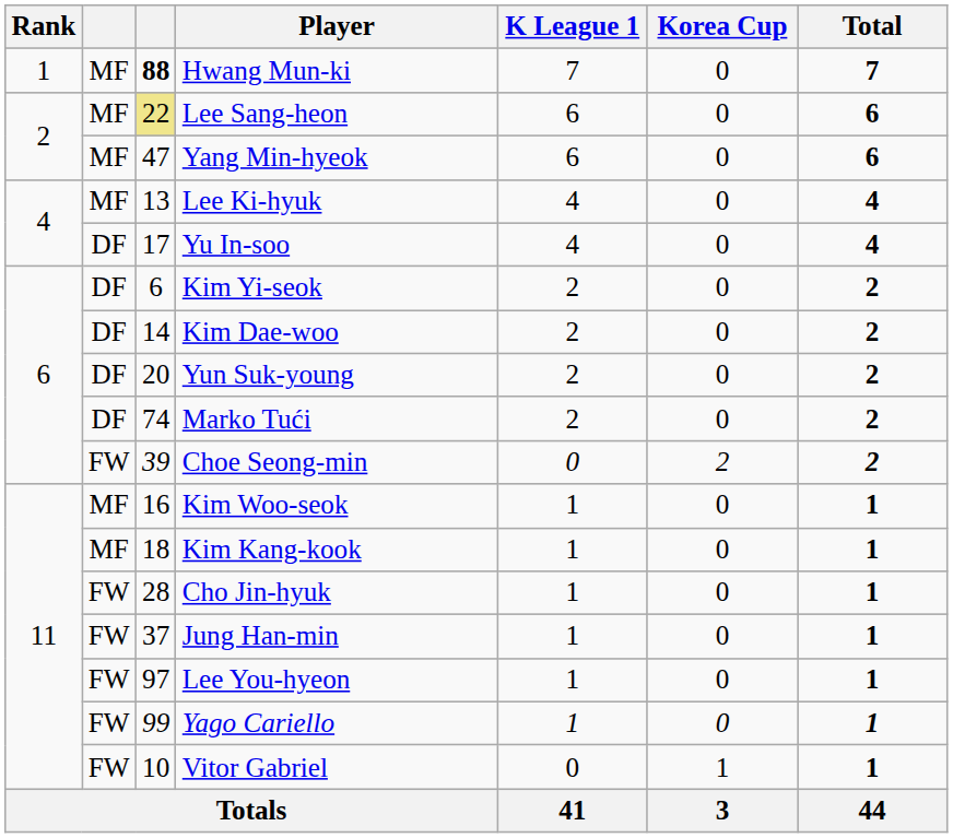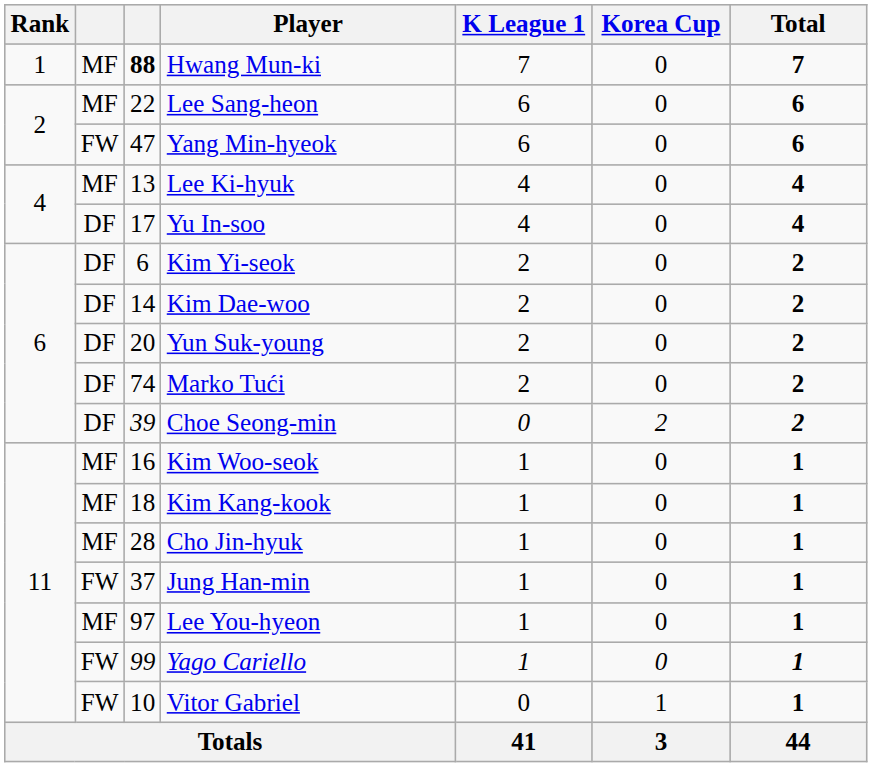 <table class="wikitable sortable" style="text-align: center;">
 <tr>
 <th width=10>Rank</th>
 <th width=10></th>
 <th width=10></th>
 <th width=180>Player</th>
 <th width=80><a href='#'>K League 1</a></th>
 <th width=80><a href='#'>Korea Cup</a></th>
 <th width=80>Total</th>
 </tr>
 <tr>
 <td>1</td>
 <td>MF</td>
 <td><strong>88</strong></td>
 <td align=left> <a href='#'>Hwang Mun-ki</a></td>
 <td>7</td>
 <td>0</td>
 <td><strong>7</strong></td>
 </tr>
 <tr>
 <td rowspan="2">2</td>
 <td>MF</td>
-<td style="background: khaki;">22</td>
+<td>22</td>
 <td align=left> <a href='#'>Lee Sang-heon</a></td>
 <td>6</td>
 <td>0</td>
 <td><strong>6</strong></td>
 </tr>
 <tr>
-<td>MF</td>
+<td>FW</td>
 <td>47</td>
 <td align=left> <a href='#'>Yang Min-hyeok</a></td>
 <td>6</td>
 <td>0</td>
 <td><strong>6</strong></td>
 </tr>
 <tr>
 <td rowspan="2">4</td>
 <td>MF</td>
 <td>13</td>
 <td align=left> <a href='#'>Lee Ki-hyuk</a></td>
 <td>4</td>
 <td>0</td>
 <td><strong>4</strong></td>
 </tr>
 <tr>
 <td>DF</td>
 <td>17</td>
 <td align=left> <a href='#'>Yu In-soo</a></td>
 <td>4</td>
 <td>0</td>
 <td><strong>4</strong></td>
 </tr>
 <tr>
 <td rowspan="5">6</td>
 <td>DF</td>
 <td>6</td>
 <td align=left> <a href='#'>Kim Yi-seok</a></td>
 <td>2</td>
 <td>0</td>
 <td><strong>2</strong></td>
 </tr>
 <tr>
 <td>DF</td>
 <td>14</td>
 <td align=left> <a href='#'>Kim Dae-woo</a></td>
 <td>2</td>
 <td>0</td>
 <td><strong>2</strong></td>
 </tr>
 <tr>
 <td>DF</td>
 <td>20</td>
 <td align=left> <a href='#'>Yun Suk-young</a></td>
 <td>2</td>
 <td>0</td>
 <td><strong>2</strong></td>
 </tr>
 <tr>
 <td>DF</td>
 <td>74</td>
 <td align=left> <a href='#'>Marko Tući</a></td>
 <td>2</td>
 <td>0</td>
 <td><strong>2</strong></td>
 </tr>
 <tr>
-<td>FW</td>
+<td>DF</td>
 <td><em>39</em></td>
 <td align=left> <a href='#'>Choe Seong-min</a></td>
 <td><em>0</em></td>
 <td><em>2</em></td>
 <td><strong><em>2</em></strong></td>
 </tr>
 <tr>
 <td rowspan="7">11</td>
 <td>MF</td>
 <td>16</td>
 <td align=left> <a href='#'>Kim Woo-seok</a></td>
 <td>1</td>
 <td>0</td>
 <td><strong>1</strong></td>
 </tr>
 <tr>
 <td>MF</td>
 <td>18</td>
 <td align=left> <a href='#'>Kim Kang-kook</a></td>
 <td>1</td>
 <td>0</td>
 <td><strong>1</strong></td>
 </tr>
 <tr>
-<td>FW</td>
+<td>MF</td>
 <td>28</td>
 <td align=left> <a href='#'>Cho Jin-hyuk</a></td>
 <td>1</td>
 <td>0</td>
 <td><strong>1</strong></td>
 </tr>
 <tr>
 <td>FW</td>
 <td>37</td>
 <td align=left> <a href='#'>Jung Han-min</a></td>
 <td>1</td>
 <td>0</td>
 <td><strong>1</strong></td>
 </tr>
 <tr>
-<td>FW</td>
+<td>MF</td>
 <td>97</td>
 <td align=left> <a href='#'>Lee You-hyeon</a></td>
 <td>1</td>
 <td>0</td>
 <td><strong>1</strong></td>
 </tr>
 <tr>
 <td>FW</td>
 <td><em>99</em></td>
 <td align=left> <em><a href='#'>Yago Cariello</a></em></td>
 <td><em>1</em></td>
 <td><em>0</em></td>
 <td><strong><em>1</em></strong></td>
 </tr>
 <tr>
 <td>FW</td>
 <td>10</td>
 <td align=left> <a href='#'>Vitor Gabriel</a></td>
 <td>0</td>
 <td>1</td>
 <td><strong>1</strong></td>
 </tr>
 <tr>
 <th colspan="4">Totals</th>
 <th>41</th>
 <th>3</th>
 <th>44</th>
 </tr>
 </table>
